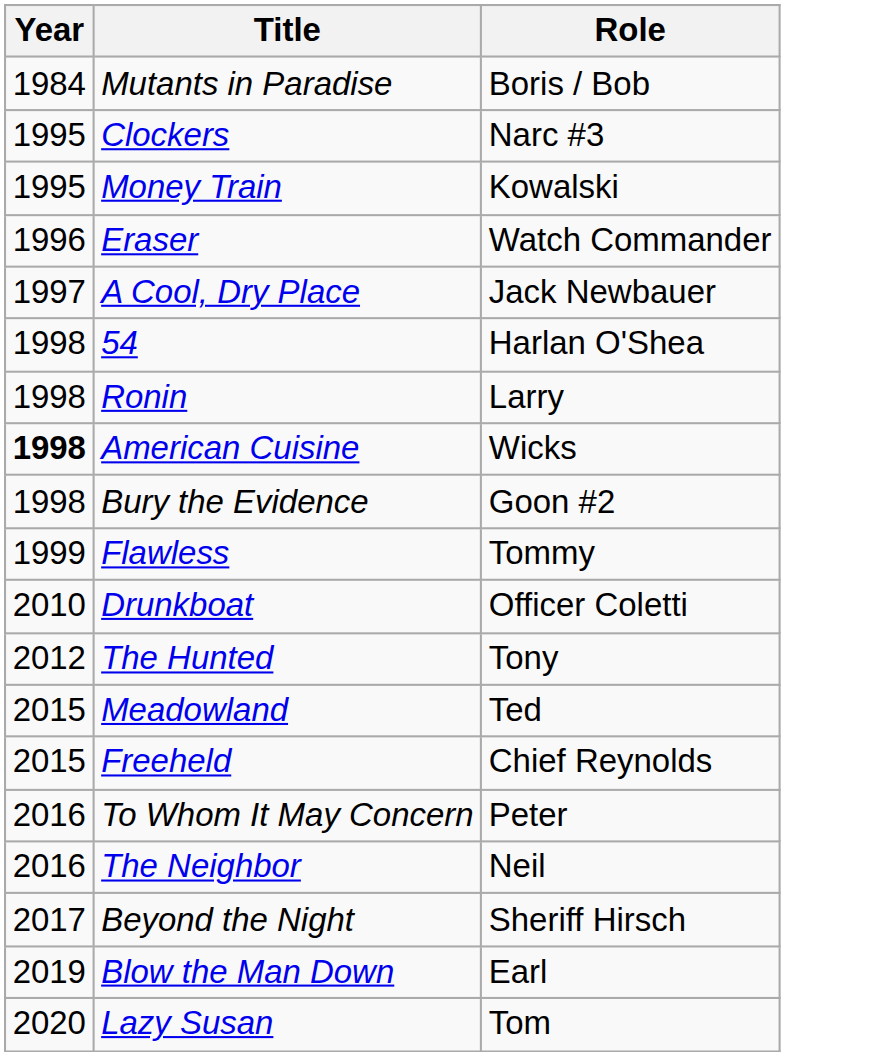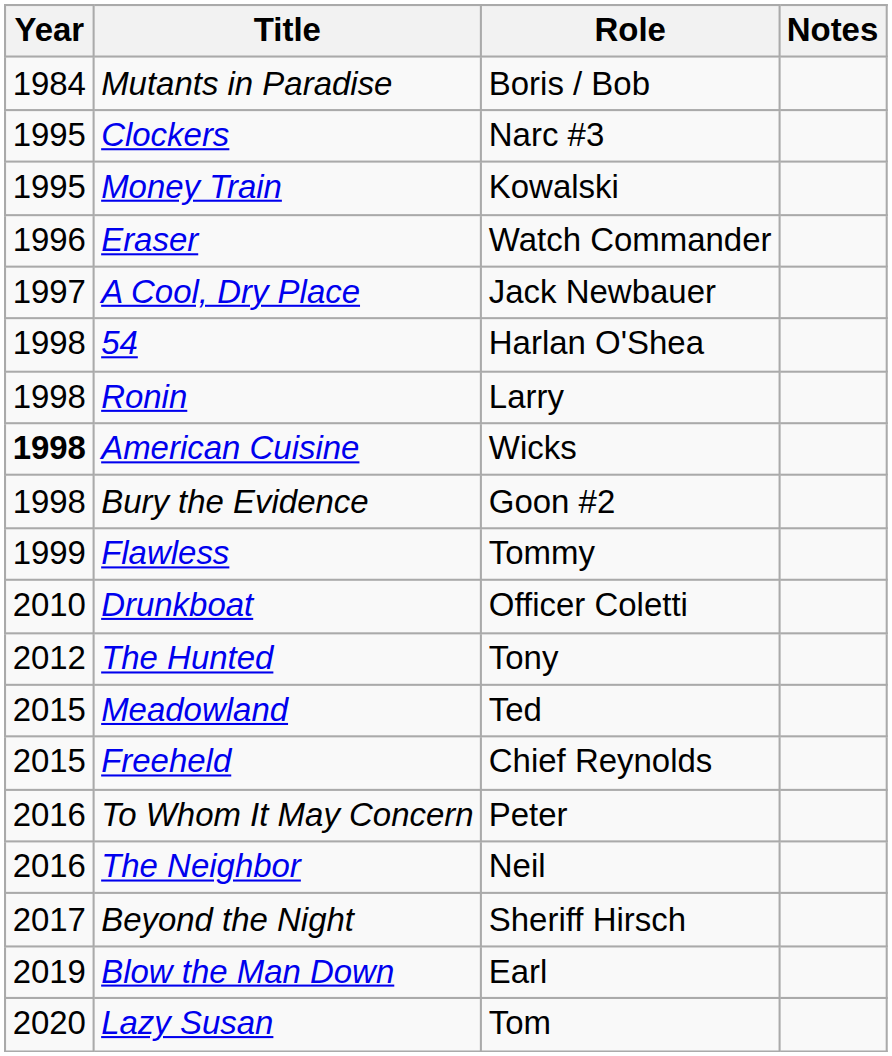 <table class="wikitable sortable">
 <tr>
 <th>Year</th>
 <th>Title</th>
 <th>Role</th>
+<th>Notes</th>
 </tr>
 <tr>
 <td>1984</td>
 <td><em>Mutants in Paradise</em></td>
 <td>Boris / Bob</td>
+<td></td>
 </tr>
 <tr>
 <td>1995</td>
 <td><a href='#'><em>Clockers</em></a></td>
 <td>Narc #3</td>
+<td></td>
 </tr>
 <tr>
 <td>1995</td>
 <td><em><a href='#'>Money Train</a></em></td>
 <td>Kowalski</td>
+<td></td>
 </tr>
 <tr>
 <td>1996</td>
 <td><a href='#'><em>Eraser</em></a></td>
 <td>Watch Commander</td>
+<td></td>
 </tr>
 <tr>
 <td>1997</td>
 <td><em><a href='#'>A Cool, Dry Place</a></em></td>
 <td>Jack Newbauer</td>
+<td></td>
 </tr>
 <tr>
 <td>1998</td>
 <td><a href='#'><em>54</em></a></td>
 <td>Harlan O'Shea</td>
+<td></td>
 </tr>
 <tr>
 <td>1998</td>
 <td><a href='#'><em>Ronin</em></a></td>
 <td>Larry</td>
+<td></td>
 </tr>
 <tr>
 <td><strong>1998</strong></td>
 <td><a href='#'><em>American Cuisine</em></a></td>
 <td>Wicks</td>
+<td></td>
 </tr>
 <tr>
 <td>1998</td>
 <td><em>Bury the Evidence</em></td>
 <td>Goon #2</td>
+<td></td>
 </tr>
 <tr>
 <td>1999</td>
 <td><a href='#'><em>Flawless</em></a></td>
 <td>Tommy</td>
+<td></td>
 </tr>
 <tr>
 <td>2010</td>
 <td><em><a href='#'>Drunkboat</a></em></td>
 <td>Officer Coletti</td>
+<td></td>
 </tr>
 <tr>
 <td>2012</td>
 <td><a href='#'><em>The Hunted</em></a></td>
 <td>Tony</td>
+<td></td>
 </tr>
 <tr>
 <td>2015</td>
 <td><a href='#'><em>Meadowland</em></a></td>
 <td>Ted</td>
+<td></td>
 </tr>
 <tr>
 <td>2015</td>
 <td><em><a href='#'>Freeheld</a></em></td>
 <td>Chief Reynolds</td>
+<td></td>
 </tr>
 <tr>
 <td>2016</td>
 <td><em>To Whom It May Concern</em></td>
 <td>Peter</td>
+<td></td>
 </tr>
 <tr>
 <td>2016</td>
 <td><a href='#'><em>The Neighbor</em></a></td>
 <td>Neil</td>
+<td></td>
 </tr>
 <tr>
 <td>2017</td>
 <td><em>Beyond the Night</em></td>
 <td>Sheriff Hirsch</td>
+<td></td>
 </tr>
 <tr>
 <td>2019</td>
 <td><a href='#'><em>Blow the Man Down</em></a></td>
 <td>Earl</td>
+<td></td>
 </tr>
 <tr>
 <td>2020</td>
 <td><a href='#'><em>Lazy Susan</em></a></td>
 <td>Tom</td>
+<td></td>
 </tr>
 </table>
